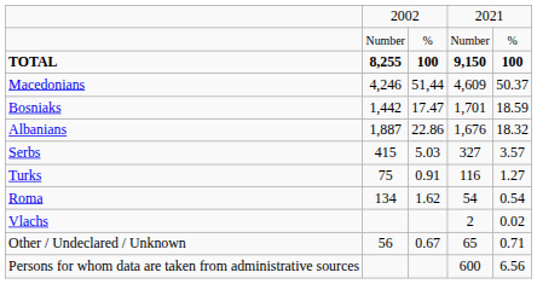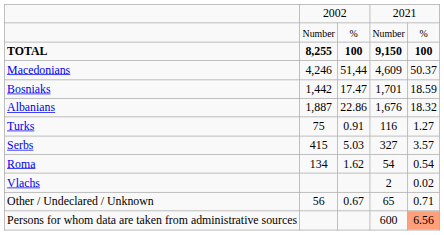 <table class="wikitable">
 <tr>
 <td></td>
 <td colspan="2" align="center">2002</td>
 <td colspan="2" align="center">2021</td>
 </tr>
 <tr>
 <td></td>
 <td align="center"><small>Number</small></td>
 <td align="center"><small>%</small></td>
 <td align="center"><small>Number</small></td>
 <td align="center"><small>%</small></td>
 </tr>
 <tr>
 <td><strong>TOTAL</strong></td>
 <td align="center"><strong>8,255</strong></td>
 <td align="center"><strong>100</strong></td>
 <td align="center"><strong>9,150</strong></td>
 <td align="center"><strong>100</strong></td>
 </tr>
 <tr>
 <td><a href='#'>Macedonians</a></td>
 <td align="center">4,246</td>
 <td align="center">51,44</td>
 <td align="center">4,609</td>
 <td align="center">50.37</td>
 </tr>
 <tr>
 <td><a href='#'>Bosniaks</a></td>
 <td align="center">1,442</td>
 <td align="center">17.47</td>
 <td align="center">1,701</td>
 <td align="center">18.59</td>
 </tr>
 <tr>
 <td><a href='#'>Albanians</a></td>
 <td align="center">1,887</td>
 <td align="center">22.86</td>
 <td align="center">1,676</td>
 <td align="center">18.32</td>
 </tr>
 <tr>
+<td><a href='#'>Turks</a></td>
+<td align="center">75</td>
+<td align="center">0.91</td>
+<td align="center">116</td>
+<td align="center">1.27</td>
+</tr>
+<tr>
 <td><a href='#'>Serbs</a></td>
 <td align="center">415</td>
 <td align="center">5.03</td>
 <td align="center">327</td>
 <td align="center">3.57</td>
-</tr>
-<tr>
-<td><a href='#'>Turks</a></td>
-<td align="center">75</td>
-<td align="center">0.91</td>
-<td align="center">116</td>
-<td align="center">1.27</td>
 </tr>
 <tr>
 <td><a href='#'>Roma</a></td>
 <td align="center">134</td>
 <td align="center">1.62</td>
 <td align="center">54</td>
 <td align="center">0.54</td>
 </tr>
 <tr>
 <td><a href='#'>Vlachs</a></td>
 <td align="center"></td>
 <td align="center"></td>
 <td align="center">2</td>
 <td align="center">0.02</td>
 </tr>
 <tr>
 <td>Other / Undeclared / Unknown</td>
 <td align="center">56</td>
 <td align="center">0.67</td>
 <td align="center">65</td>
 <td align="center">0.71</td>
 </tr>
 <tr>
 <td>Persons for whom data are taken from administrative sources</td>
 <td align="center"></td>
 <td align="center"></td>
 <td align="center">600</td>
-<td align="center">6.56</td>
+<td align="center" style="background: lightsalmon;">6.56</td>
 </tr>
 </table>
